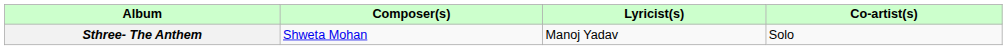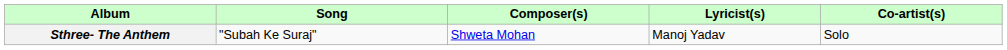 <table class="wikitable plainrowheaders" width="100%">
 <tr style="background:#cfc; text-align:center;">
 <td scope="col" width=21%><strong>Album</strong></td>
+<td scope="col" width=23%><strong>Song</strong></td>
 <td scope="col" width=20%><strong>Composer(s)</strong></td>
 <td scope="col" width=17%><strong>Lyricist(s)</strong></td>
 <td scope="col" width=18%><strong>Co-artist(s)</strong></td>
 </tr>
 <tr>
 <th scope="row"><em>Sthree- The Anthem</em></th>
+<td>"Subah Ke Suraj"</td>
 <td><a href='#'>Shweta Mohan</a></td>
 <td>Manoj Yadav</td>
 <td>Solo</td>
 </tr>
 </table>
